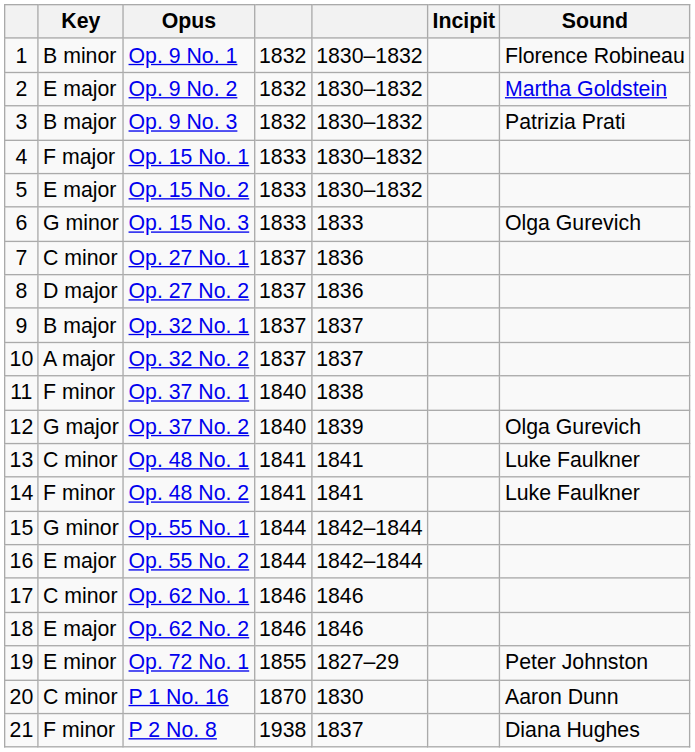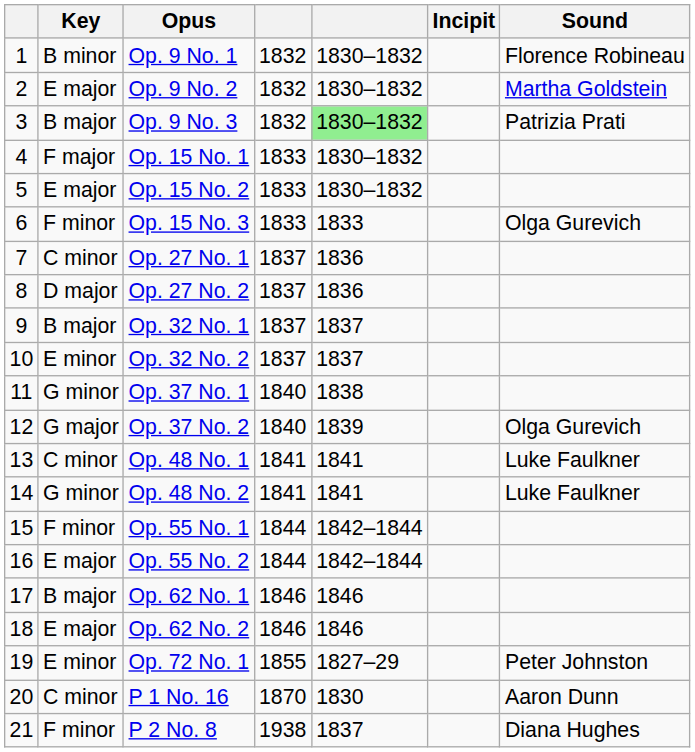 <table class="wikitable sortable">
 <tr>
 <th></th>
 <th>Key</th>
 <th>Opus</th>
 <th></th>
 <th></th>
 <th class="unsortable">Incipit</th>
 <th class="unsortable">Sound</th>
 </tr>
 <tr>
 <td align="center">1</td>
 <td>B minor</td>
 <td><a href='#'>Op. 9 No. 1</a></td>
 <td>1832</td>
 <td>1830–1832</td>
 <td></td>
 <td>Florence Robineau</td>
 </tr>
 <tr>
 <td align="center">2</td>
 <td>E major</td>
 <td><a href='#'>Op. 9 No. 2</a></td>
 <td>1832</td>
 <td>1830–1832</td>
 <td></td>
 <td><a href='#'>Martha Goldstein</a></td>
 </tr>
 <tr>
 <td align="center">3</td>
 <td>B major</td>
 <td><a href='#'>Op. 9 No. 3</a></td>
 <td>1832</td>
-<td>1830–1832</td>
+<td style="background: lightgreen;">1830–1832</td>
 <td></td>
 <td>Patrizia Prati</td>
 </tr>
 <tr>
 <td align="center">4</td>
 <td>F major</td>
 <td><a href='#'>Op. 15 No. 1</a></td>
 <td>1833</td>
 <td>1830–1832</td>
 <td></td>
 <td></td>
 </tr>
 <tr>
 <td align="center">5</td>
 <td>E major</td>
 <td><a href='#'>Op. 15 No. 2</a></td>
 <td>1833</td>
 <td>1830–1832</td>
 <td></td>
 <td></td>
 </tr>
 <tr>
 <td align="center">6</td>
-<td>G minor</td>
+<td>F minor</td>
 <td><a href='#'>Op. 15 No. 3</a></td>
 <td>1833</td>
 <td>1833</td>
 <td></td>
 <td> Olga Gurevich</td>
 </tr>
 <tr>
 <td align="center">7</td>
 <td>C minor</td>
 <td><a href='#'>Op. 27 No. 1</a></td>
 <td>1837</td>
 <td>1836</td>
 <td></td>
 <td></td>
 </tr>
 <tr>
 <td align="center">8</td>
 <td>D major</td>
 <td><a href='#'>Op. 27 No. 2</a></td>
 <td>1837</td>
 <td>1836</td>
 <td></td>
 <td></td>
 </tr>
 <tr>
 <td align="center">9</td>
 <td>B major</td>
 <td><a href='#'>Op. 32 No. 1</a></td>
 <td>1837</td>
 <td>1837</td>
 <td></td>
 <td></td>
 </tr>
 <tr>
 <td align="center">10</td>
-<td>A major</td>
+<td>E minor</td>
 <td><a href='#'>Op. 32 No. 2</a></td>
 <td>1837</td>
 <td>1837</td>
 <td></td>
 <td></td>
 </tr>
 <tr>
 <td align="center">11</td>
-<td>F minor</td>
+<td>G minor</td>
 <td><a href='#'>Op. 37 No. 1</a></td>
 <td>1840</td>
 <td>1838</td>
 <td></td>
 <td></td>
 </tr>
 <tr>
 <td align="center">12</td>
 <td>G major</td>
 <td><a href='#'>Op. 37 No. 2</a></td>
 <td>1840</td>
 <td>1839</td>
 <td></td>
 <td> Olga Gurevich</td>
 </tr>
 <tr>
 <td align="center">13</td>
 <td>C minor</td>
 <td><a href='#'>Op. 48 No. 1</a></td>
 <td>1841</td>
 <td>1841</td>
 <td></td>
 <td> Luke Faulkner</td>
 </tr>
 <tr>
 <td align="center">14</td>
-<td>F minor</td>
+<td>G minor</td>
 <td><a href='#'>Op. 48 No. 2</a></td>
 <td>1841</td>
 <td>1841</td>
 <td></td>
 <td> Luke Faulkner</td>
 </tr>
 <tr>
 <td align="center">15</td>
-<td>G minor</td>
+<td>F minor</td>
 <td><a href='#'>Op. 55 No. 1</a></td>
 <td>1844</td>
 <td>1842–1844</td>
 <td></td>
 <td></td>
 </tr>
 <tr>
 <td align="center">16</td>
 <td>E major</td>
 <td><a href='#'>Op. 55 No. 2</a></td>
 <td>1844</td>
 <td>1842–1844</td>
 <td></td>
 <td></td>
 </tr>
 <tr>
 <td align="center">17</td>
-<td>C minor</td>
+<td>B major</td>
 <td><a href='#'>Op. 62 No. 1</a></td>
 <td>1846</td>
 <td>1846</td>
 <td></td>
 <td></td>
 </tr>
 <tr>
 <td align="center">18</td>
 <td>E major</td>
 <td><a href='#'>Op. 62 No. 2</a></td>
 <td>1846</td>
 <td>1846</td>
 <td></td>
 <td></td>
 </tr>
 <tr>
 <td align="center">19</td>
 <td>E minor</td>
 <td><a href='#'>Op. 72 No. 1</a></td>
 <td>1855</td>
 <td>1827–29</td>
 <td></td>
 <td>Peter Johnston</td>
 </tr>
 <tr>
 <td align="center">20</td>
 <td>C minor</td>
 <td><a href='#'>P 1 No. 16</a></td>
 <td>1870</td>
 <td>1830</td>
 <td></td>
 <td>Aaron Dunn</td>
 </tr>
 <tr>
 <td align="center">21</td>
 <td>F minor</td>
 <td><a href='#'>P 2 No. 8</a></td>
 <td>1938</td>
 <td>1837</td>
 <td></td>
 <td> Diana Hughes</td>
 </tr>
 </table>
